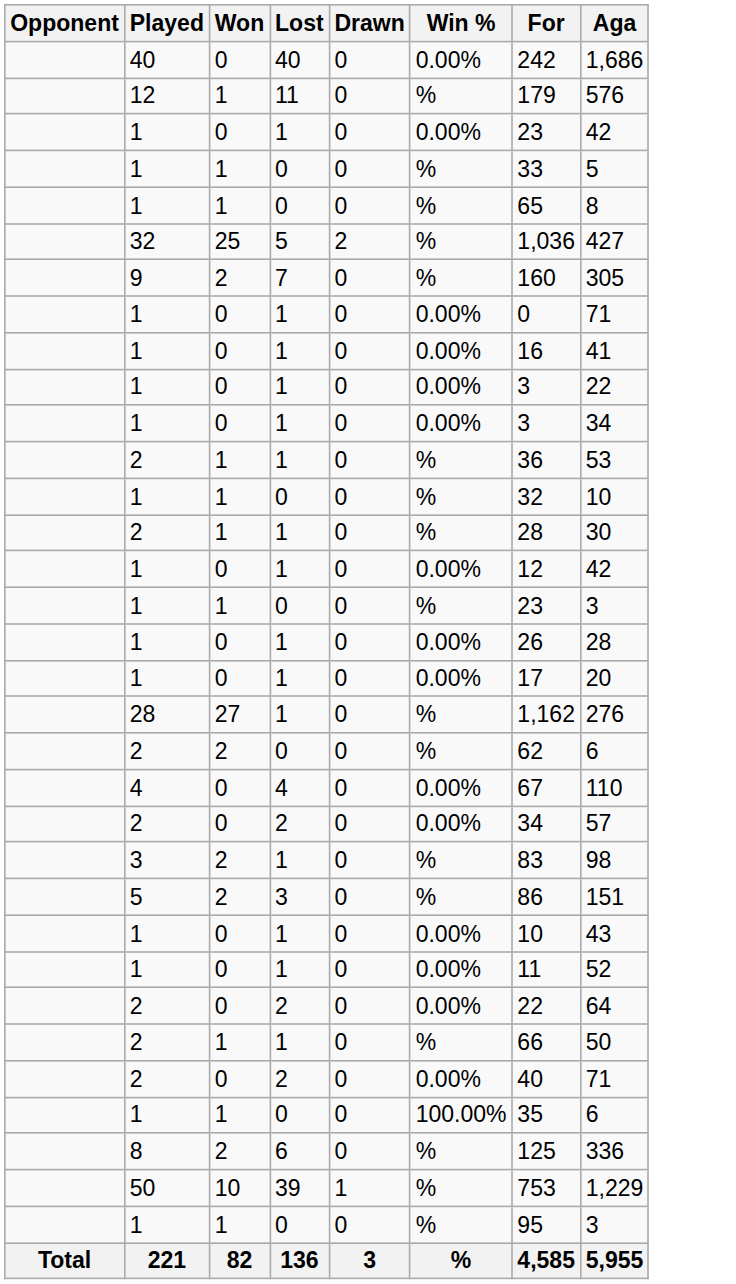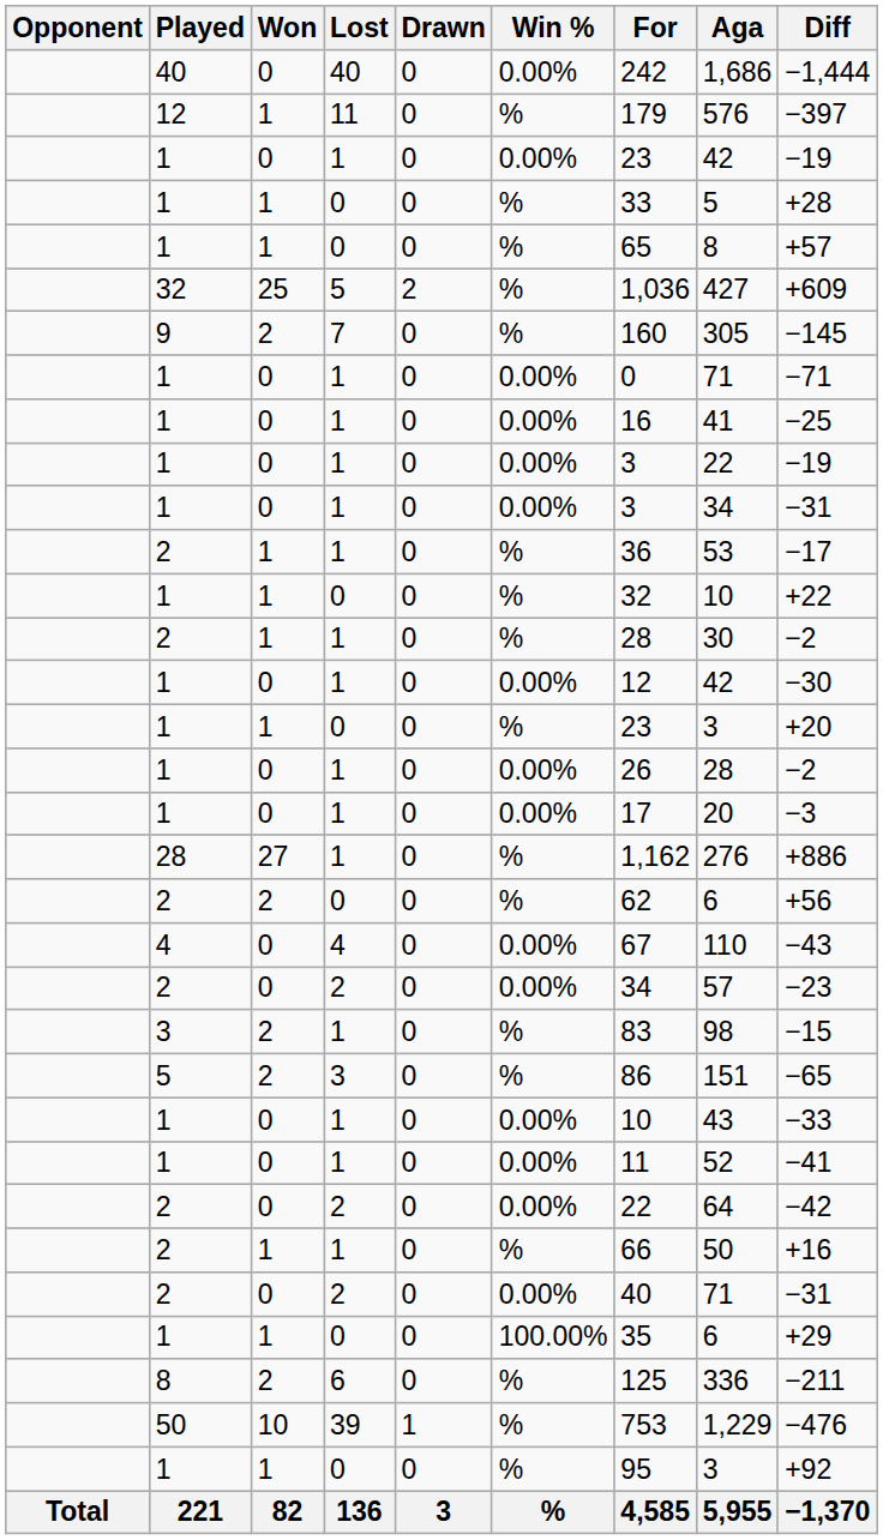 <table class="wikitable sortable" style="font-size:90%">
 <tr>
 <th>Opponent</th>
 <th>Played</th>
 <th>Won</th>
 <th>Lost</th>
 <th>Drawn</th>
 <th>Win %</th>
 <th>For</th>
 <th>Aga</th>
+<th>Diff</th>
 </tr>
 <tr>
 <td></td>
 <td>40</td>
 <td>0</td>
 <td>40</td>
 <td>0</td>
 <td>0.00%</td>
 <td>242</td>
 <td>1,686</td>
+<td>−1,444</td>
 </tr>
 <tr>
 <td></td>
 <td>12</td>
 <td>1</td>
 <td>11</td>
 <td>0</td>
 <td>%</td>
 <td>179</td>
 <td>576</td>
+<td>−397</td>
 </tr>
 <tr>
 <td></td>
 <td>1</td>
 <td>0</td>
 <td>1</td>
 <td>0</td>
 <td>0.00%</td>
 <td>23</td>
 <td>42</td>
+<td>−19</td>
 </tr>
 <tr>
 <td></td>
 <td>1</td>
 <td>1</td>
 <td>0</td>
 <td>0</td>
 <td>%</td>
 <td>33</td>
 <td>5</td>
+<td>+28</td>
 </tr>
 <tr>
 <td></td>
 <td>1</td>
 <td>1</td>
 <td>0</td>
 <td>0</td>
 <td>%</td>
 <td>65</td>
 <td>8</td>
+<td>+57</td>
 </tr>
 <tr>
 <td></td>
 <td>32</td>
 <td>25</td>
 <td>5</td>
 <td>2</td>
 <td>%</td>
 <td>1,036</td>
 <td>427</td>
+<td>+609</td>
 </tr>
 <tr>
 <td></td>
 <td>9</td>
 <td>2</td>
 <td>7</td>
 <td>0</td>
 <td>%</td>
 <td>160</td>
 <td>305</td>
+<td>−145</td>
 </tr>
 <tr>
 <td></td>
 <td>1</td>
 <td>0</td>
 <td>1</td>
 <td>0</td>
 <td>0.00%</td>
 <td>0</td>
 <td>71</td>
+<td>−71</td>
 </tr>
 <tr>
 <td></td>
 <td>1</td>
 <td>0</td>
 <td>1</td>
 <td>0</td>
 <td>0.00%</td>
 <td>16</td>
 <td>41</td>
+<td>−25</td>
 </tr>
 <tr>
 <td></td>
 <td>1</td>
 <td>0</td>
 <td>1</td>
 <td>0</td>
 <td>0.00%</td>
 <td>3</td>
 <td>22</td>
+<td>−19</td>
 </tr>
 <tr>
 <td></td>
 <td>1</td>
 <td>0</td>
 <td>1</td>
 <td>0</td>
 <td>0.00%</td>
 <td>3</td>
 <td>34</td>
+<td>−31</td>
 </tr>
 <tr>
 <td></td>
 <td>2</td>
 <td>1</td>
 <td>1</td>
 <td>0</td>
 <td>%</td>
 <td>36</td>
 <td>53</td>
+<td>−17</td>
 </tr>
 <tr>
 <td></td>
 <td>1</td>
 <td>1</td>
 <td>0</td>
 <td>0</td>
 <td>%</td>
 <td>32</td>
 <td>10</td>
+<td>+22</td>
 </tr>
 <tr>
 <td></td>
 <td>2</td>
 <td>1</td>
 <td>1</td>
 <td>0</td>
 <td>%</td>
 <td>28</td>
 <td>30</td>
+<td>−2</td>
 </tr>
 <tr>
 <td></td>
 <td>1</td>
 <td>0</td>
 <td>1</td>
 <td>0</td>
 <td>0.00%</td>
 <td>12</td>
 <td>42</td>
+<td>−30</td>
 </tr>
 <tr>
 <td></td>
 <td>1</td>
 <td>1</td>
 <td>0</td>
 <td>0</td>
 <td>%</td>
 <td>23</td>
 <td>3</td>
+<td>+20</td>
 </tr>
 <tr>
 <td></td>
 <td>1</td>
 <td>0</td>
 <td>1</td>
 <td>0</td>
 <td>0.00%</td>
 <td>26</td>
 <td>28</td>
+<td>−2</td>
 </tr>
 <tr>
 <td></td>
 <td>1</td>
 <td>0</td>
 <td>1</td>
 <td>0</td>
 <td>0.00%</td>
 <td>17</td>
 <td>20</td>
+<td>−3</td>
 </tr>
 <tr>
 <td></td>
 <td>28</td>
 <td>27</td>
 <td>1</td>
 <td>0</td>
 <td>%</td>
 <td>1,162</td>
 <td>276</td>
+<td>+886</td>
 </tr>
 <tr>
 <td></td>
 <td>2</td>
 <td>2</td>
 <td>0</td>
 <td>0</td>
 <td>%</td>
 <td>62</td>
 <td>6</td>
+<td>+56</td>
 </tr>
 <tr>
 <td></td>
 <td>4</td>
 <td>0</td>
 <td>4</td>
 <td>0</td>
 <td>0.00%</td>
 <td>67</td>
 <td>110</td>
+<td>−43</td>
 </tr>
 <tr>
 <td></td>
 <td>2</td>
 <td>0</td>
 <td>2</td>
 <td>0</td>
 <td>0.00%</td>
 <td>34</td>
 <td>57</td>
+<td>−23</td>
 </tr>
 <tr>
 <td></td>
 <td>3</td>
 <td>2</td>
 <td>1</td>
 <td>0</td>
 <td>%</td>
 <td>83</td>
 <td>98</td>
+<td>−15</td>
 </tr>
 <tr>
 <td></td>
 <td>5</td>
 <td>2</td>
 <td>3</td>
 <td>0</td>
 <td>%</td>
 <td>86</td>
 <td>151</td>
+<td>−65</td>
 </tr>
 <tr>
 <td></td>
 <td>1</td>
 <td>0</td>
 <td>1</td>
 <td>0</td>
 <td>0.00%</td>
 <td>10</td>
 <td>43</td>
+<td>−33</td>
 </tr>
 <tr>
 <td></td>
 <td>1</td>
 <td>0</td>
 <td>1</td>
 <td>0</td>
 <td>0.00%</td>
 <td>11</td>
 <td>52</td>
+<td>−41</td>
 </tr>
 <tr>
 <td></td>
 <td>2</td>
 <td>0</td>
 <td>2</td>
 <td>0</td>
 <td>0.00%</td>
 <td>22</td>
 <td>64</td>
+<td>−42</td>
 </tr>
 <tr>
 <td></td>
 <td>2</td>
 <td>1</td>
 <td>1</td>
 <td>0</td>
 <td>%</td>
 <td>66</td>
 <td>50</td>
+<td>+16</td>
 </tr>
 <tr>
 <td></td>
 <td>2</td>
 <td>0</td>
 <td>2</td>
 <td>0</td>
 <td>0.00%</td>
 <td>40</td>
 <td>71</td>
+<td>−31</td>
 </tr>
 <tr>
 <td></td>
 <td>1</td>
 <td>1</td>
 <td>0</td>
 <td>0</td>
 <td>100.00%</td>
 <td>35</td>
 <td>6</td>
+<td>+29</td>
 </tr>
 <tr>
 <td></td>
 <td>8</td>
 <td>2</td>
 <td>6</td>
 <td>0</td>
 <td>%</td>
 <td>125</td>
 <td>336</td>
+<td>−211</td>
 </tr>
 <tr>
 <td></td>
 <td>50</td>
 <td>10</td>
 <td>39</td>
 <td>1</td>
 <td>%</td>
 <td>753</td>
 <td>1,229</td>
+<td>−476</td>
 </tr>
 <tr>
 <td></td>
 <td>1</td>
 <td>1</td>
 <td>0</td>
 <td>0</td>
 <td>%</td>
 <td>95</td>
 <td>3</td>
+<td>+92</td>
 </tr>
 <tr class="sortbottom">
 <th>Total</th>
 <th>221</th>
 <th>82</th>
 <th>136</th>
 <th>3</th>
 <th>%</th>
 <th>4,585</th>
 <th>5,955</th>
+<th>−1,370</th>
 </tr>
 </table>
